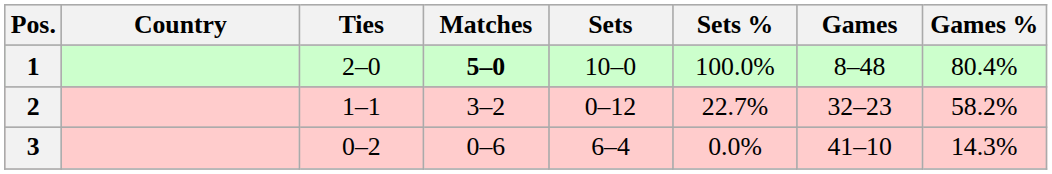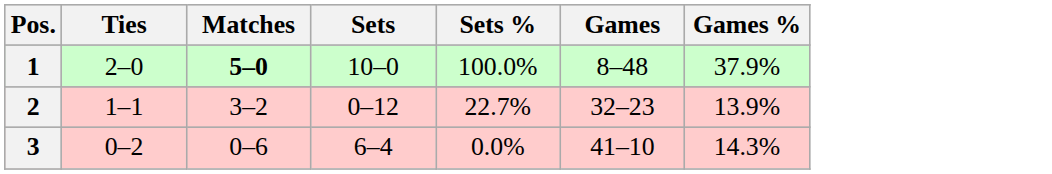 <table class="wikitable nowrap" style=text-align:center>
 <tr>
 <th>Pos.</th>
-<th width=140>Country</th>
 <th width=70>Ties</th>
 <th width=70>Matches</th>
 <th width=70>Sets</th>
 <th width=70>Sets %</th>
 <th width=70>Games</th>
 <th width=70>Games %</th>
 </tr>
 <tr style="background: #CCFFCC;">
 <th>1</th>
-<td align=left></td>
 <td>2–0</td>
 <td><strong>5–0</strong></td>
 <td>10–0</td>
 <td>100.0%</td>
 <td>8–48</td>
-<td>80.4%</td>
+<td>37.9%</td>
 </tr>
 <tr style="background: #FFCCCC;">
 <th>2</th>
-<td align=left></td>
 <td>1–1</td>
 <td>3–2</td>
 <td>0–12</td>
 <td>22.7%</td>
 <td>32–23</td>
-<td>58.2%</td>
+<td>13.9%</td>
 </tr>
 <tr style="background: #FFCCCC;">
 <th>3</th>
-<td align=left></td>
 <td>0–2</td>
 <td>0–6</td>
 <td>6–4</td>
 <td>0.0%</td>
 <td>41–10</td>
 <td>14.3%</td>
 </tr>
 </table>
